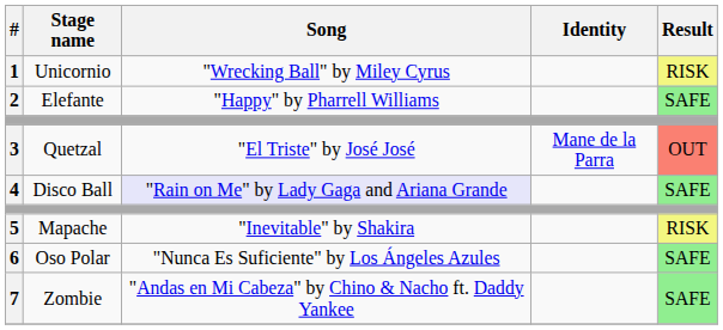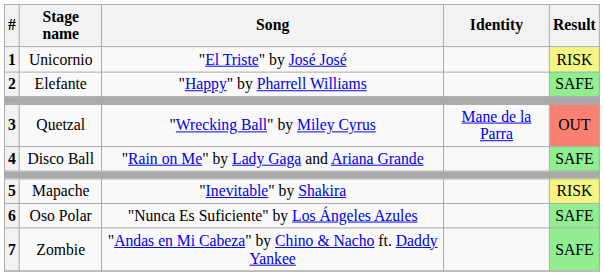 <table class="wikitable plainrowheaders" style="text-align: center;">
 <tr>
 <th>#</th>
 <th>Stage name</th>
 <th>Song</th>
 <th>Identity</th>
 <th>Result</th>
 </tr>
 <tr>
 <th>1</th>
 <td>Unicornio</td>
-<td>"<a href='#'>Wrecking Ball</a>" by <a href='#'>Miley Cyrus</a></td>
+<td>"<a href='#'>El Triste</a>" by <a href='#'>José José</a></td>
 <td></td>
 <td bgcolor=#F3F781>RISK</td>
 </tr>
 <tr>
 <th>2</th>
 <td>Elefante</td>
 <td>"<a href='#'>Happy</a>" by <a href='#'>Pharrell Williams</a></td>
 <td></td>
 <td bgcolor=lightgreen>SAFE</td>
 </tr>
 <tr>
 <td colspan="5" style="background:darkgray"></td>
 </tr>
 <tr>
 <th>3</th>
 <td>Quetzal</td>
-<td>"<a href='#'>El Triste</a>" by <a href='#'>José José</a></td>
+<td>"<a href='#'>Wrecking Ball</a>" by <a href='#'>Miley Cyrus</a></td>
 <td><a href='#'>Mane de la Parra</a></td>
 <td bgcolor=salmon>OUT</td>
 </tr>
 <tr>
 <th>4</th>
 <td>Disco Ball</td>
-<td style="background: lavender;">"<a href='#'>Rain on Me</a>" by <a href='#'>Lady Gaga</a> and <a href='#'>Ariana Grande</a></td>
+<td>"<a href='#'>Rain on Me</a>" by <a href='#'>Lady Gaga</a> and <a href='#'>Ariana Grande</a></td>
 <td></td>
 <td bgcolor=lightgreen>SAFE</td>
 </tr>
 <tr>
 <td colspan="5" style="background:darkgray"></td>
 </tr>
 <tr>
 <th>5</th>
 <td>Mapache</td>
 <td>"<a href='#'>Inevitable</a>" by <a href='#'>Shakira</a></td>
 <td></td>
 <td bgcolor=#F3F781>RISK</td>
 </tr>
 <tr>
 <th>6</th>
 <td>Oso Polar</td>
 <td>"Nunca Es Suficiente" by <a href='#'>Los Ángeles Azules</a></td>
 <td></td>
 <td bgcolor=lightgreen>SAFE</td>
 </tr>
 <tr>
 <th>7</th>
 <td>Zombie</td>
 <td>"<a href='#'>Andas en Mi Cabeza</a>" by <a href='#'>Chino & Nacho</a> ft. <a href='#'>Daddy Yankee</a></td>
 <td></td>
 <td bgcolor=lightgreen>SAFE</td>
 </tr>
 <tr>
 </tr>
 </table>
